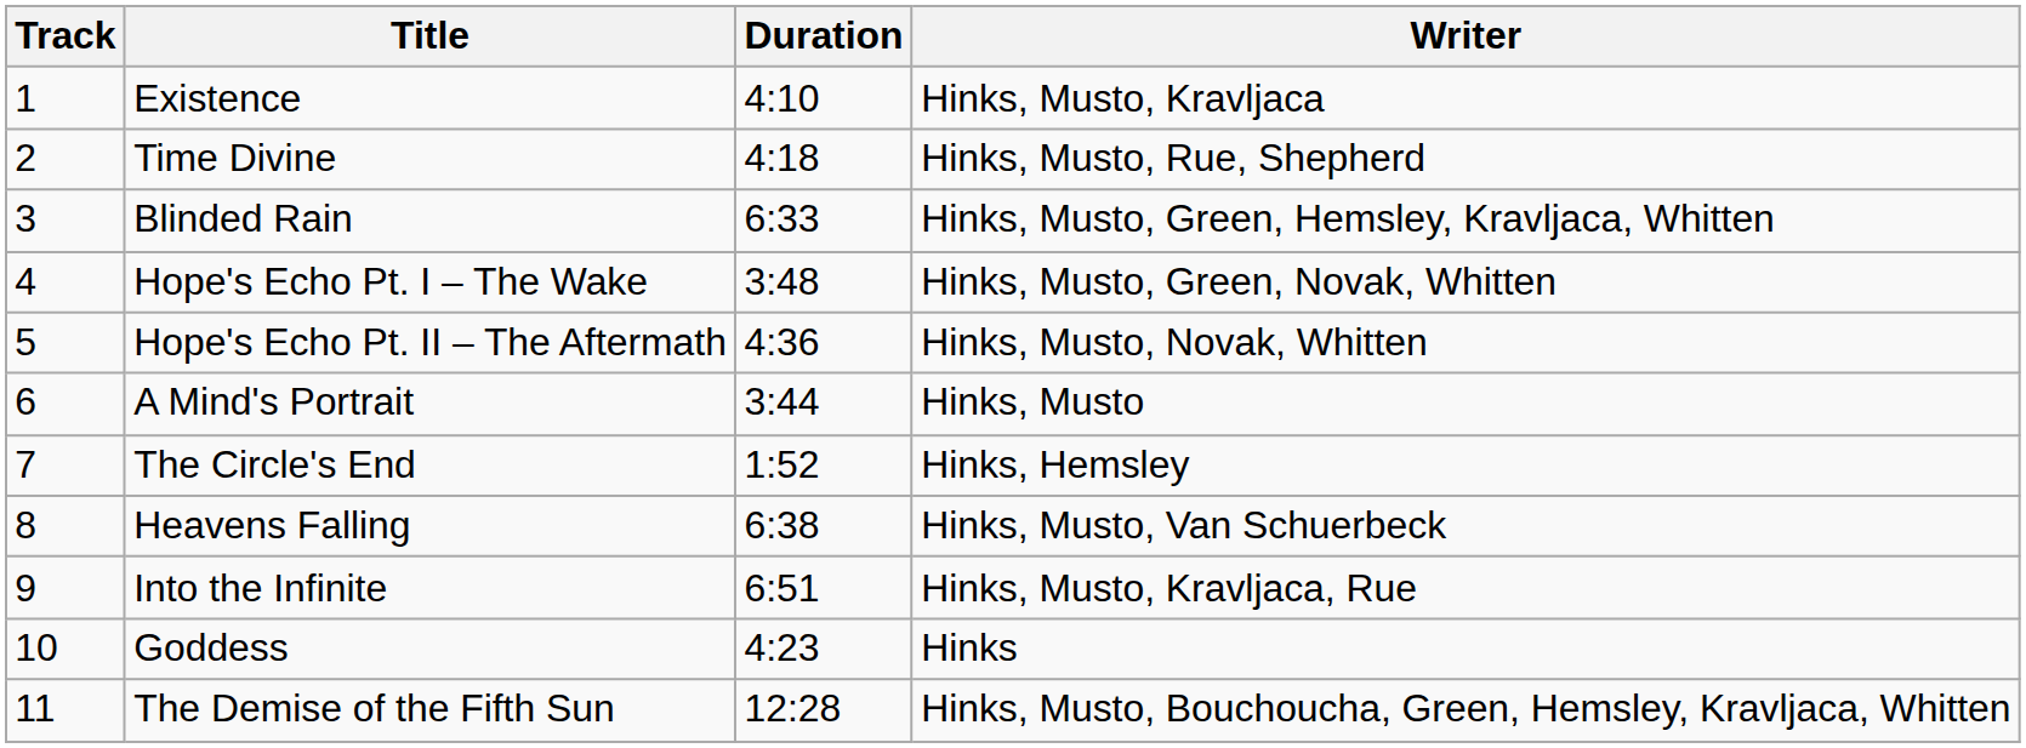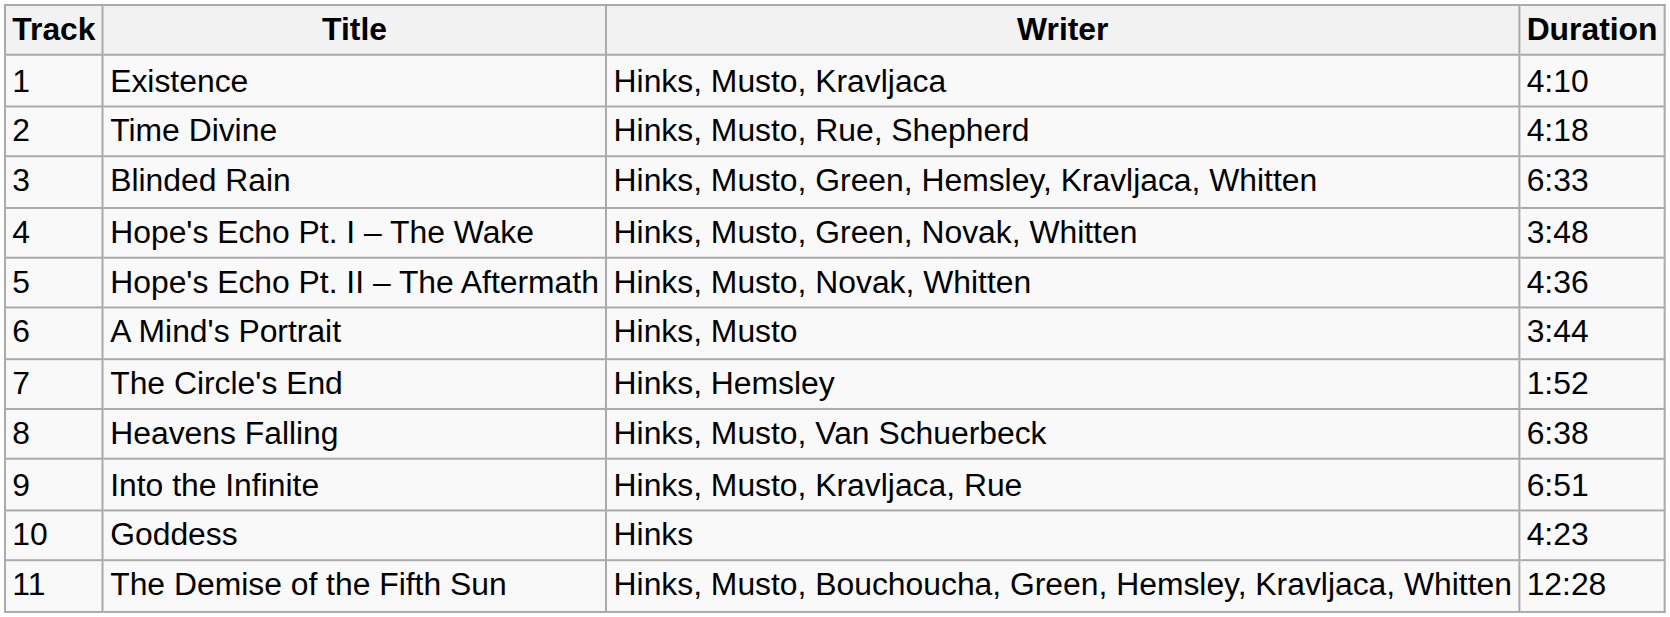 <table class="wikitable">
 <tr>
 <th>Track</th>
 <th>Title</th>
+<th>Writer</th>
 <th>Duration</th>
-<th>Writer</th>
 </tr>
 <tr>
 <td>1</td>
 <td>Existence</td>
+<td>Hinks, Musto, Kravljaca</td>
 <td>4:10</td>
-<td>Hinks, Musto, Kravljaca</td>
 </tr>
 <tr>
 <td>2</td>
 <td>Time Divine</td>
+<td>Hinks, Musto, Rue, Shepherd</td>
 <td>4:18</td>
-<td>Hinks, Musto, Rue, Shepherd</td>
 </tr>
 <tr>
 <td>3</td>
 <td>Blinded Rain</td>
+<td>Hinks, Musto, Green, Hemsley, Kravljaca, Whitten</td>
 <td>6:33</td>
-<td>Hinks, Musto, Green, Hemsley, Kravljaca, Whitten</td>
 </tr>
 <tr>
 <td>4</td>
 <td>Hope's Echo Pt. I – The Wake</td>
+<td>Hinks, Musto, Green, Novak, Whitten</td>
 <td>3:48</td>
-<td>Hinks, Musto, Green, Novak, Whitten</td>
 </tr>
 <tr>
 <td>5</td>
 <td>Hope's Echo Pt. II – The Aftermath</td>
+<td>Hinks, Musto, Novak, Whitten</td>
 <td>4:36</td>
-<td>Hinks, Musto, Novak, Whitten</td>
 </tr>
 <tr>
 <td>6</td>
 <td>A Mind's Portrait</td>
+<td>Hinks, Musto</td>
 <td>3:44</td>
-<td>Hinks, Musto</td>
 </tr>
 <tr>
 <td>7</td>
 <td>The Circle's End</td>
+<td>Hinks, Hemsley</td>
 <td>1:52</td>
-<td>Hinks, Hemsley</td>
 </tr>
 <tr>
 <td>8</td>
 <td>Heavens Falling</td>
+<td>Hinks, Musto, Van Schuerbeck</td>
 <td>6:38</td>
-<td>Hinks, Musto, Van Schuerbeck</td>
 </tr>
 <tr>
 <td>9</td>
 <td>Into the Infinite</td>
+<td>Hinks, Musto, Kravljaca, Rue</td>
 <td>6:51</td>
-<td>Hinks, Musto, Kravljaca, Rue</td>
 </tr>
 <tr>
 <td>10</td>
 <td>Goddess</td>
+<td>Hinks</td>
 <td>4:23</td>
-<td>Hinks</td>
 </tr>
 <tr>
 <td>11</td>
 <td>The Demise of the Fifth Sun</td>
+<td>Hinks, Musto, Bouchoucha, Green, Hemsley, Kravljaca, Whitten</td>
 <td>12:28</td>
-<td>Hinks, Musto, Bouchoucha, Green, Hemsley, Kravljaca, Whitten</td>
 </tr>
 </table>
